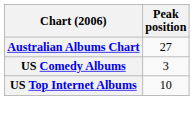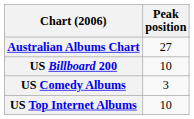 <table class="wikitable sortable plainrowheaders">
 <tr>
 <th>Chart (2006)</th>
 <th>Peak<br>position</th>
 </tr>
 <tr>
 <th scope="row"><a href='#'>Australian Albums Chart</a></th>
 <td style="text-align:center;">27</td>
 </tr>
 <tr>
+<th scope="row">US <a href='#'><em>Billboard</em> 200</a></th>
+<td style="text-align:center;">10</td>
+</tr>
+<tr>
 <th scope="row">US <a href='#'>Comedy Albums</a></th>
 <td style="text-align:center;">3</td>
 </tr>
 <tr>
 <th scope="row">US <a href='#'>Top Internet Albums</a></th>
 <td style="text-align:center;">10</td>
 </tr>
 </table>
